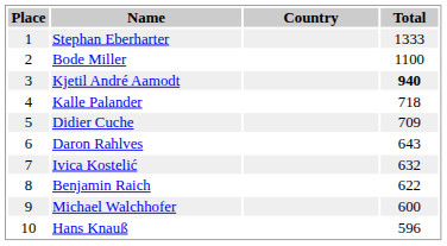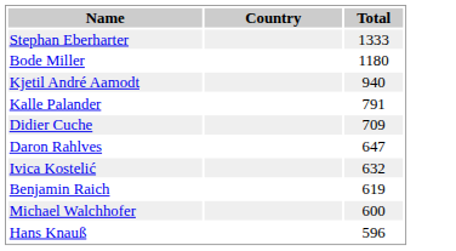 <table border="0" style="border: 1px solid #999; background-color:#FFFFFF; text-align:center; font-size:86%; line-height:15px;">
 <tr align="center" bgcolor="#CCCCCC">
-<th width=35>Place</th>
 <th width=170>Name</th>
 <th width=120>Country</th>
 <th width=50>Total</th>
 </tr>
 <tr bgcolor="#EFEFEF">
-<td>1</td>
 <td align="left"><a href='#'>Stephan Eberharter</a></td>
 <td align="left"></td>
 <td>1333</td>
 </tr>
 <tr>
-<td>2</td>
 <td align="left"><a href='#'>Bode Miller</a></td>
 <td align="left"></td>
-<td>1100</td>
+<td>1180</td>
 </tr>
 <tr bgcolor="#EFEFEF">
-<td>3</td>
 <td align="left"><a href='#'>Kjetil André Aamodt</a></td>
 <td align="left"></td>
-<td><strong>940</strong></td>
+<td>940</td>
 </tr>
 <tr>
-<td>4</td>
 <td align="left"><a href='#'>Kalle Palander</a></td>
 <td align="left"></td>
-<td>718</td>
+<td>791</td>
 </tr>
 <tr bgcolor="#EFEFEF">
-<td>5</td>
 <td align="left"><a href='#'>Didier Cuche</a></td>
 <td align="left"> </td>
 <td>709</td>
 </tr>
 <tr>
-<td>6</td>
 <td align="left"><a href='#'>Daron Rahlves</a></td>
 <td align="left"></td>
-<td>643</td>
+<td>647</td>
 </tr>
 <tr bgcolor="#EFEFEF">
-<td>7</td>
 <td align="left"><a href='#'>Ivica Kostelić</a></td>
 <td align="left"></td>
 <td>632</td>
 </tr>
 <tr>
-<td>8</td>
 <td align="left"><a href='#'>Benjamin Raich</a></td>
 <td align="left"></td>
-<td>622</td>
+<td>619</td>
 </tr>
 <tr bgcolor="#EFEFEF">
-<td>9</td>
 <td align="left"><a href='#'>Michael Walchhofer</a></td>
 <td align="left"></td>
 <td>600</td>
 </tr>
 <tr>
-<td>10</td>
 <td align="left"><a href='#'>Hans Knauß</a></td>
 <td align="left"></td>
 <td>596</td>
 </tr>
 </table>
